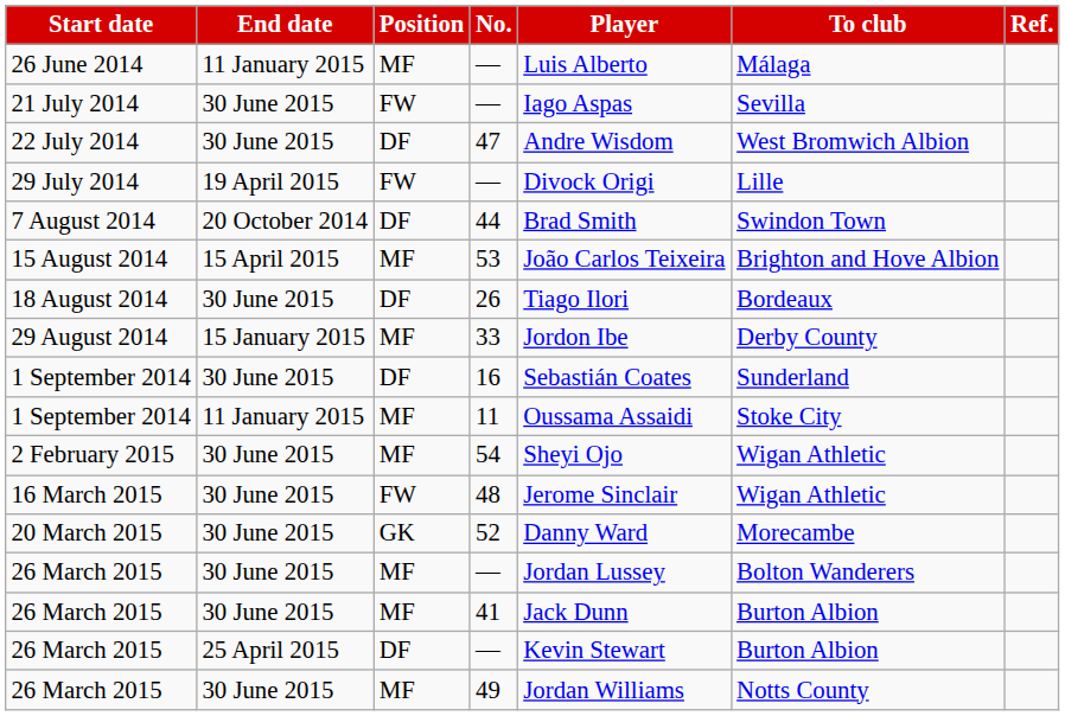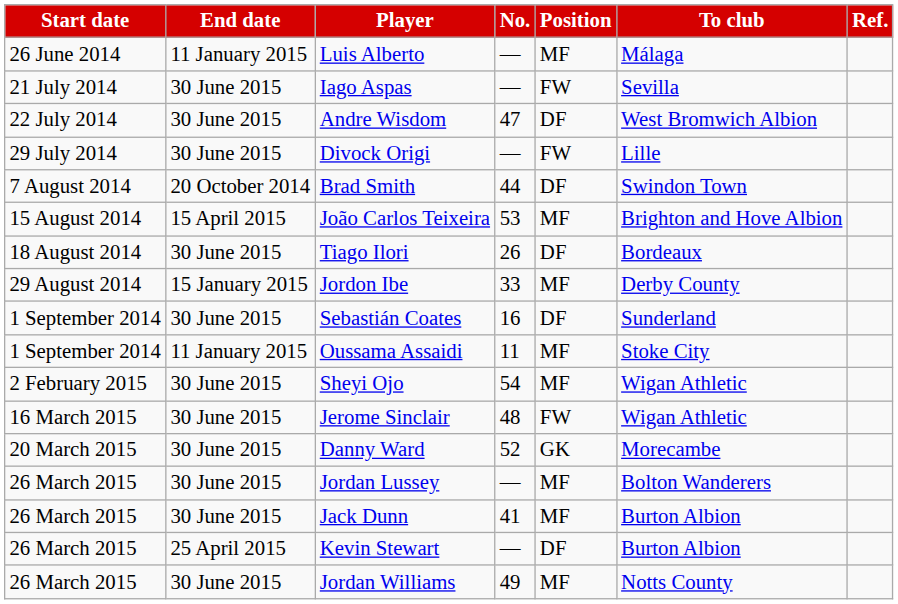 <table class="wikitable sortable">
 <tr>
 <th style="background:#d50000; color:white;">Start date</th>
 <th style="background:#d50000; color:white;">End date</th>
+<th style="background:#d50000; color:white;">Player</th>
+<th style="background:#d50000; color:white;">No.</th>
 <th style="background:#d50000; color:white;">Position</th>
-<th style="background:#d50000; color:white;">No.</th>
-<th style="background:#d50000; color:white;">Player</th>
 <th style="background:#d50000; color:white;">To club</th>
 <th style="background:#d50000; color:white;">Ref.</th>
 </tr>
 <tr>
 <td>26 June 2014</td>
 <td>11 January 2015</td>
+<td> <a href='#'>Luis Alberto</a></td>
+<td>—</td>
 <td>MF</td>
-<td>—</td>
-<td> <a href='#'>Luis Alberto</a></td>
 <td> <a href='#'>Málaga</a></td>
 <td></td>
 </tr>
 <tr>
 <td>21 July 2014</td>
 <td>30 June 2015</td>
+<td> <a href='#'>Iago Aspas</a></td>
+<td>—</td>
 <td>FW</td>
-<td>—</td>
-<td> <a href='#'>Iago Aspas</a></td>
 <td> <a href='#'>Sevilla</a></td>
 <td></td>
 </tr>
 <tr>
 <td>22 July 2014</td>
 <td>30 June 2015</td>
+<td> <a href='#'>Andre Wisdom</a></td>
+<td>47</td>
 <td>DF</td>
-<td>47</td>
-<td> <a href='#'>Andre Wisdom</a></td>
 <td> <a href='#'>West Bromwich Albion</a></td>
 <td></td>
 </tr>
 <tr>
 <td>29 July 2014</td>
-<td>19 April 2015</td>
+<td>30 June 2015</td>
+<td> <a href='#'>Divock Origi</a></td>
+<td>—</td>
 <td>FW</td>
-<td>—</td>
-<td> <a href='#'>Divock Origi</a></td>
 <td> <a href='#'>Lille</a></td>
 <td></td>
 </tr>
 <tr>
 <td>7 August 2014</td>
 <td>20 October 2014</td>
+<td> <a href='#'>Brad Smith</a></td>
+<td>44</td>
 <td>DF</td>
-<td>44</td>
-<td> <a href='#'>Brad Smith</a></td>
 <td> <a href='#'>Swindon Town</a></td>
 <td></td>
 </tr>
 <tr>
 <td>15 August 2014</td>
 <td>15 April 2015</td>
+<td> <a href='#'>João Carlos Teixeira</a></td>
+<td>53</td>
 <td>MF</td>
-<td>53</td>
-<td> <a href='#'>João Carlos Teixeira</a></td>
 <td> <a href='#'>Brighton and Hove Albion</a></td>
 <td></td>
 </tr>
 <tr>
 <td>18 August 2014</td>
 <td>30 June 2015</td>
+<td> <a href='#'>Tiago Ilori</a></td>
+<td>26</td>
 <td>DF</td>
-<td>26</td>
-<td> <a href='#'>Tiago Ilori</a></td>
 <td> <a href='#'>Bordeaux</a></td>
 <td></td>
 </tr>
 <tr>
 <td>29 August 2014</td>
 <td>15 January 2015</td>
+<td> <a href='#'>Jordon Ibe</a></td>
+<td>33</td>
 <td>MF</td>
-<td>33</td>
-<td> <a href='#'>Jordon Ibe</a></td>
 <td> <a href='#'>Derby County</a></td>
 <td></td>
 </tr>
 <tr>
 <td>1 September 2014</td>
 <td>30 June 2015</td>
+<td> <a href='#'>Sebastián Coates</a></td>
+<td>16</td>
 <td>DF</td>
-<td>16</td>
-<td> <a href='#'>Sebastián Coates</a></td>
 <td> <a href='#'>Sunderland</a></td>
 <td></td>
 </tr>
 <tr>
 <td>1 September 2014</td>
 <td>11 January 2015</td>
+<td> <a href='#'>Oussama Assaidi</a></td>
+<td>11</td>
 <td>MF</td>
-<td>11</td>
-<td> <a href='#'>Oussama Assaidi</a></td>
 <td> <a href='#'>Stoke City</a></td>
 <td></td>
 </tr>
 <tr>
 <td>2 February 2015</td>
 <td>30 June 2015</td>
+<td> <a href='#'>Sheyi Ojo</a></td>
+<td>54</td>
 <td>MF</td>
-<td>54</td>
-<td> <a href='#'>Sheyi Ojo</a></td>
 <td> <a href='#'>Wigan Athletic</a></td>
 <td></td>
 </tr>
 <tr>
 <td>16 March 2015</td>
 <td>30 June 2015</td>
+<td> <a href='#'>Jerome Sinclair</a></td>
+<td>48</td>
 <td>FW</td>
-<td>48</td>
-<td> <a href='#'>Jerome Sinclair</a></td>
 <td> <a href='#'>Wigan Athletic</a></td>
 <td></td>
 </tr>
 <tr>
 <td>20 March 2015</td>
 <td>30 June 2015</td>
+<td> <a href='#'>Danny Ward</a></td>
+<td>52</td>
 <td>GK</td>
-<td>52</td>
-<td> <a href='#'>Danny Ward</a></td>
 <td> <a href='#'>Morecambe</a></td>
 <td></td>
 </tr>
 <tr>
 <td>26 March 2015</td>
 <td>30 June 2015</td>
+<td> <a href='#'>Jordan Lussey</a></td>
+<td>—</td>
 <td>MF</td>
-<td>—</td>
-<td> <a href='#'>Jordan Lussey</a></td>
 <td> <a href='#'>Bolton Wanderers</a></td>
 <td></td>
 </tr>
 <tr>
 <td>26 March 2015</td>
 <td>30 June 2015</td>
+<td> <a href='#'>Jack Dunn</a></td>
+<td>41</td>
 <td>MF</td>
-<td>41</td>
-<td> <a href='#'>Jack Dunn</a></td>
 <td> <a href='#'>Burton Albion</a></td>
 <td></td>
 </tr>
 <tr>
 <td>26 March 2015</td>
 <td>25 April 2015</td>
+<td> <a href='#'>Kevin Stewart</a></td>
+<td>—</td>
 <td>DF</td>
-<td>—</td>
-<td> <a href='#'>Kevin Stewart</a></td>
 <td> <a href='#'>Burton Albion</a></td>
 <td></td>
 </tr>
 <tr>
 <td>26 March 2015</td>
 <td>30 June 2015</td>
+<td> <a href='#'>Jordan Williams</a></td>
+<td>49</td>
 <td>MF</td>
-<td>49</td>
-<td> <a href='#'>Jordan Williams</a></td>
 <td> <a href='#'>Notts County</a></td>
 <td></td>
 </tr>
 </table>
